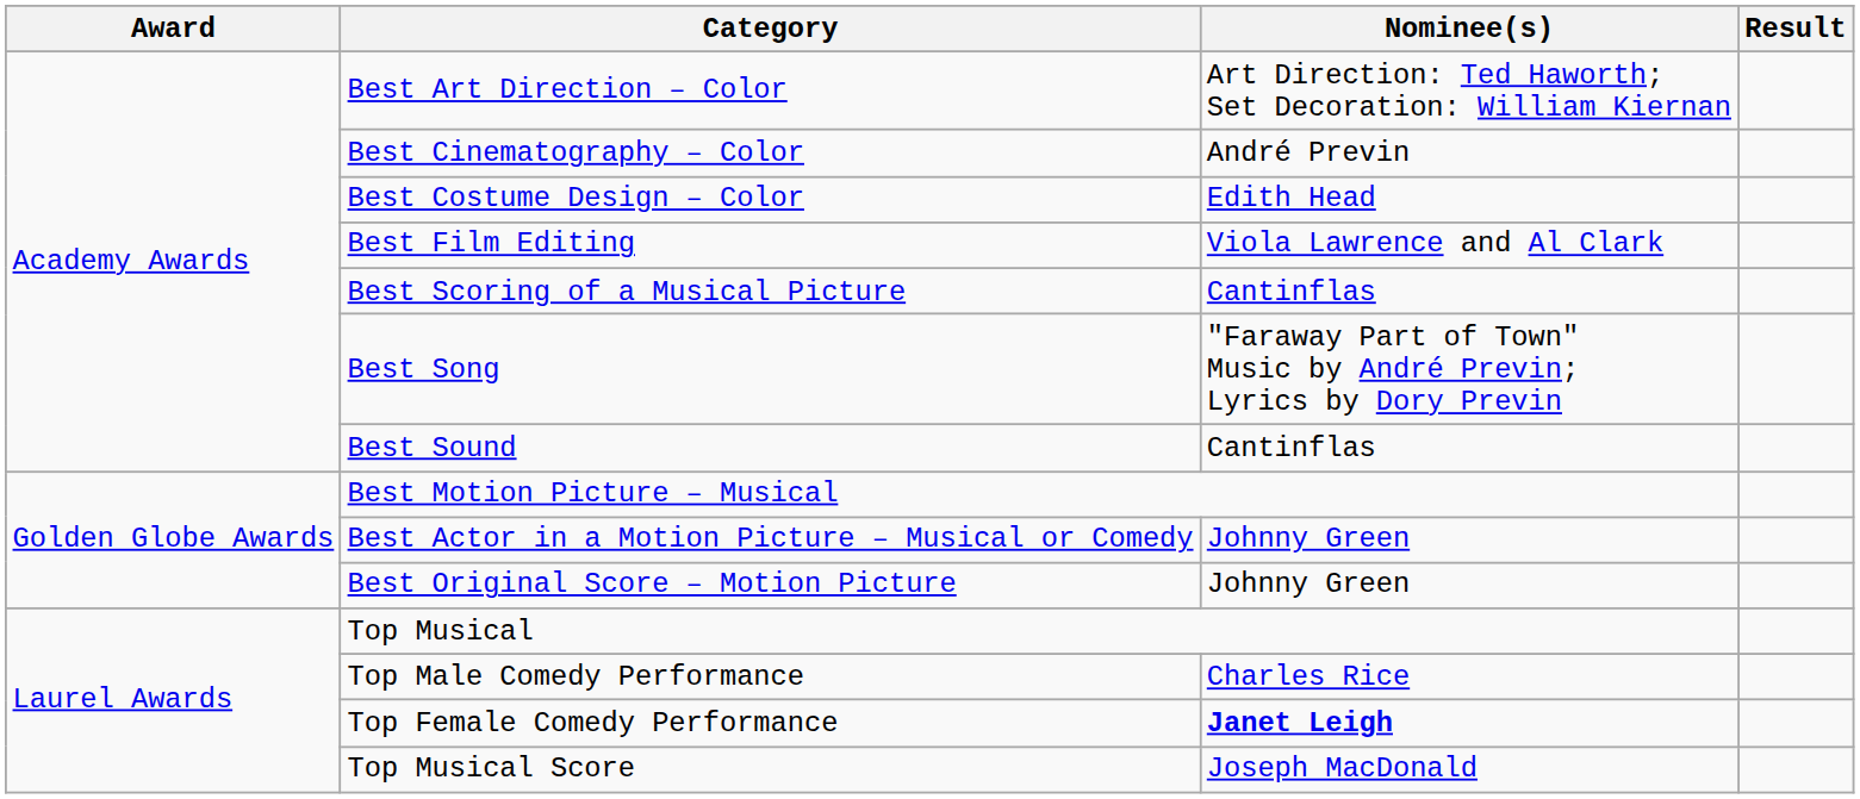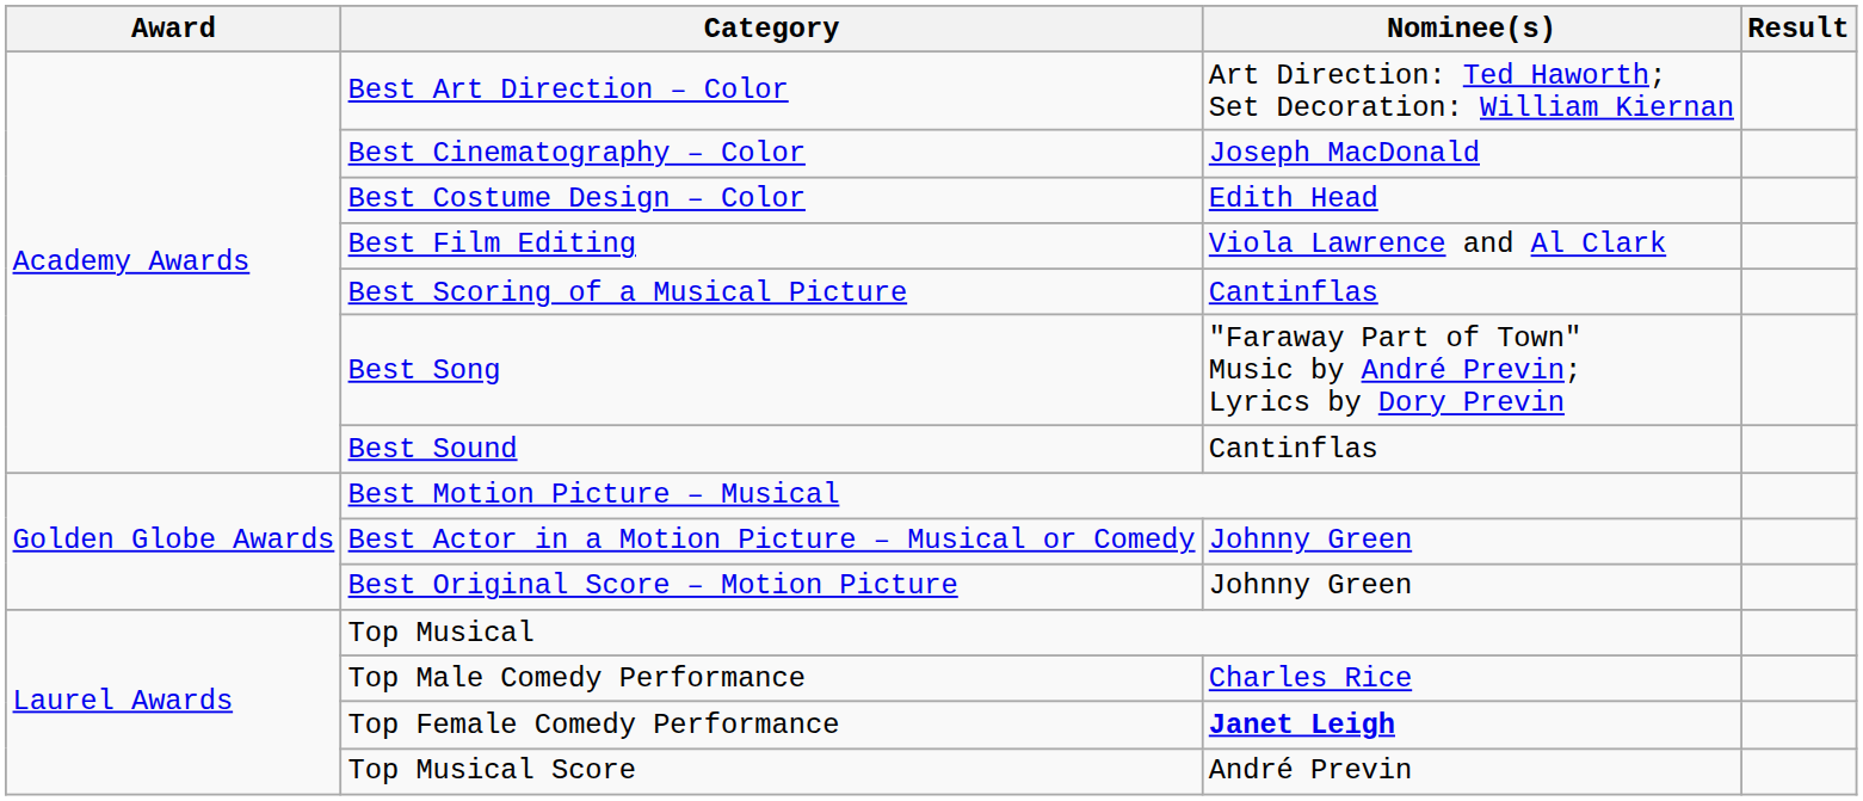 <table class="wikitable plainrowheaders">
 <tr>
 <th>Award</th>
 <th>Category</th>
 <th>Nominee(s)</th>
 <th>Result</th>
 </tr>
 <tr>
 <td rowspan="7"><a href='#'>Academy Awards</a></td>
 <td><a href='#'>Best Art Direction – Color</a></td>
 <td>Art Direction: <a href='#'>Ted Haworth</a>; <br> Set Decoration: <a href='#'>William Kiernan</a></td>
 <td></td>
 </tr>
 <tr>
 <td><a href='#'>Best Cinematography – Color</a></td>
-<td>André Previn</td>
+<td><a href='#'>Joseph MacDonald</a></td>
 <td></td>
 </tr>
 <tr>
 <td><a href='#'>Best Costume Design – Color</a></td>
 <td><a href='#'>Edith Head</a></td>
 <td></td>
 </tr>
 <tr>
 <td><a href='#'>Best Film Editing</a></td>
 <td><a href='#'>Viola Lawrence</a> and <a href='#'>Al Clark</a></td>
 <td></td>
 </tr>
 <tr>
 <td><a href='#'>Best Scoring of a Musical Picture</a></td>
 <td><a href='#'>Cantinflas</a></td>
 <td></td>
 </tr>
 <tr>
 <td><a href='#'>Best Song</a></td>
 <td>"Faraway Part of Town" <br> Music by <a href='#'>André Previn</a>; <br> Lyrics by <a href='#'>Dory Previn</a></td>
 <td></td>
 </tr>
 <tr>
 <td><a href='#'>Best Sound</a></td>
 <td>Cantinflas</td>
 <td></td>
 </tr>
 <tr>
 <td rowspan="3"><a href='#'>Golden Globe Awards</a></td>
 <td colspan="2"><a href='#'>Best Motion Picture – Musical</a></td>
 <td></td>
 </tr>
 <tr>
 <td><a href='#'>Best Actor in a Motion Picture – Musical or Comedy</a></td>
 <td><a href='#'>Johnny Green</a></td>
 <td></td>
 </tr>
 <tr>
 <td><a href='#'>Best Original Score – Motion Picture</a></td>
 <td>Johnny Green</td>
 <td></td>
 </tr>
 <tr>
 <td rowspan="4"><a href='#'>Laurel Awards</a></td>
 <td colspan="2">Top Musical</td>
 <td></td>
 </tr>
 <tr>
 <td>Top Male Comedy Performance</td>
 <td><a href='#'>Charles Rice</a></td>
 <td></td>
 </tr>
 <tr>
 <td>Top Female Comedy Performance</td>
 <td><strong><a href='#'>Janet Leigh</a></strong></td>
 <td></td>
 </tr>
 <tr>
 <td>Top Musical Score</td>
-<td><a href='#'>Joseph MacDonald</a></td>
+<td>André Previn</td>
 <td></td>
 </tr>
 </table>
